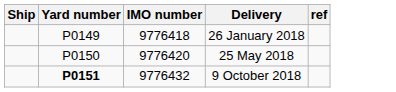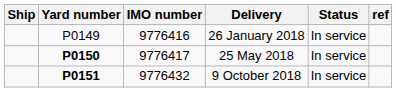 <table class="wikitable" style="text-align:center">
 <tr>
 <th>Ship</th>
 <th>Yard number</th>
 <th>IMO number</th>
 <th>Delivery</th>
+<th>Status</th>
 <th>ref</th>
 </tr>
 <tr>
 <td></td>
 <td>P0149</td>
-<td>9776418</td>
+<td>9776416</td>
 <td>26 January 2018</td>
+<td>In service</td>
 <td></td>
 </tr>
 <tr>
 <td></td>
-<td>P0150</td>
-<td>9776420</td>
+<td><strong>P0150</strong></td>
+<td>9776417</td>
 <td>25 May 2018</td>
+<td>In service</td>
 <td></td>
 </tr>
 <tr>
 <td></td>
 <td><strong>P0151</strong></td>
 <td>9776432</td>
 <td>9 October 2018</td>
+<td>In service</td>
 <td></td>
 </tr>
 </table>
